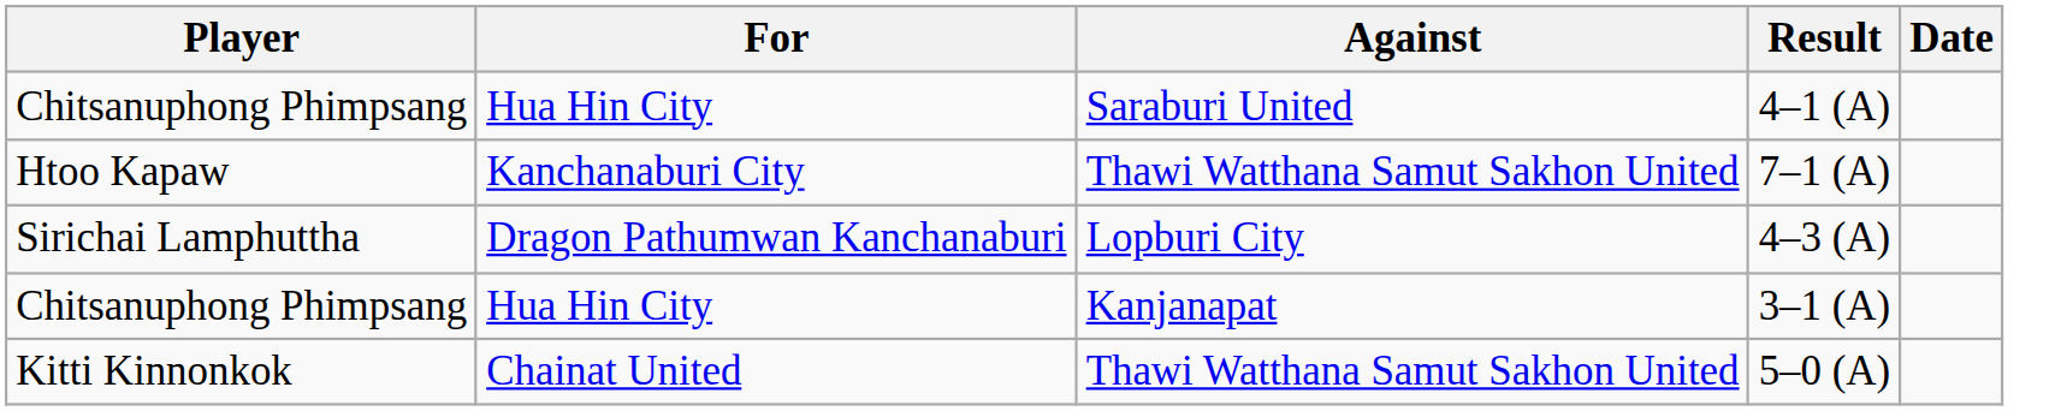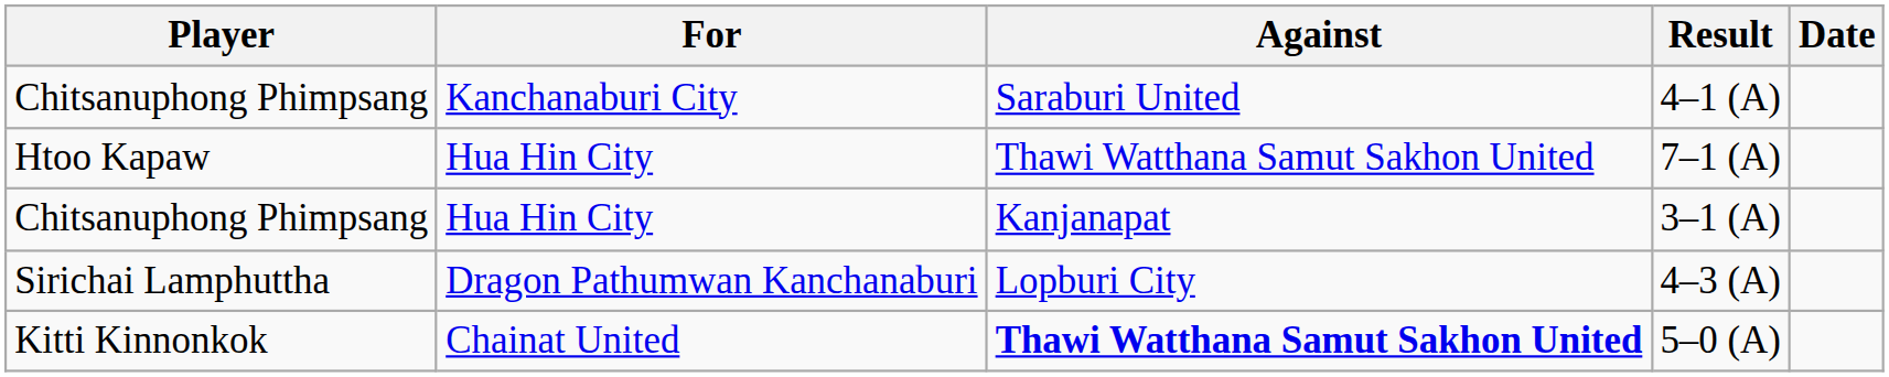 <table class="wikitable">
 <tr>
 <th>Player</th>
 <th>For</th>
 <th>Against</th>
 <th>Result</th>
 <th>Date</th>
 </tr>
 <tr>
 <td> Chitsanuphong Phimpsang</td>
-<td><a href='#'>Hua Hin City</a></td>
+<td><a href='#'>Kanchanaburi City</a></td>
 <td><a href='#'>Saraburi United</a></td>
 <td>4–1 (A)</td>
 <td></td>
 </tr>
 <tr>
 <td> Htoo Kapaw</td>
-<td><a href='#'>Kanchanaburi City</a></td>
+<td><a href='#'>Hua Hin City</a></td>
 <td><a href='#'>Thawi Watthana Samut Sakhon United</a></td>
 <td>7–1 (A)</td>
+<td></td>
+</tr>
+<tr>
+<td> Chitsanuphong Phimpsang</td>
+<td><a href='#'>Hua Hin City</a></td>
+<td><a href='#'>Kanjanapat</a></td>
+<td>3–1 (A)</td>
 <td></td>
 </tr>
 <tr>
 <td> Sirichai Lamphuttha</td>
 <td><a href='#'>Dragon Pathumwan Kanchanaburi</a></td>
 <td><a href='#'>Lopburi City</a></td>
 <td>4–3 (A)</td>
 <td></td>
 </tr>
 <tr>
-<td> Chitsanuphong Phimpsang</td>
-<td><a href='#'>Hua Hin City</a></td>
-<td><a href='#'>Kanjanapat</a></td>
-<td>3–1 (A)</td>
-<td></td>
-</tr>
-<tr>
 <td> Kitti Kinnonkok</td>
 <td><a href='#'>Chainat United</a></td>
-<td><a href='#'>Thawi Watthana Samut Sakhon United</a></td>
+<td><strong><a href='#'>Thawi Watthana Samut Sakhon United</a></strong></td>
 <td>5–0 (A)</td>
 <td></td>
 </tr>
 </table>
